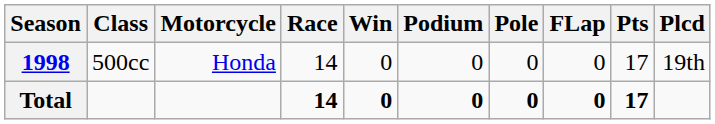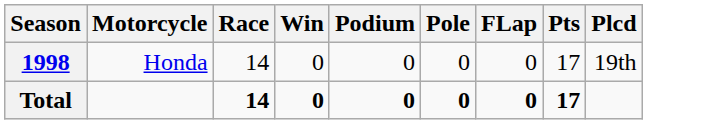 <table class="wikitable" style=text-align:right>
 <tr>
 <th>Season</th>
-<th>Class</th>
 <th>Motorcycle</th>
 <th>Race</th>
 <th>Win</th>
 <th>Podium</th>
 <th>Pole</th>
 <th>FLap</th>
 <th>Pts</th>
 <th>Plcd</th>
 </tr>
 <tr>
 <th><a href='#'>1998</a></th>
-<td>500cc</td>
 <td><a href='#'>Honda</a></td>
 <td>14</td>
 <td>0</td>
 <td>0</td>
 <td>0</td>
 <td>0</td>
 <td>17</td>
 <td>19th</td>
 </tr>
 <tr>
 <th>Total</th>
 <td></td>
-<td></td>
 <td><strong>14</strong></td>
 <td><strong>0</strong></td>
 <td><strong>0</strong></td>
 <td><strong>0</strong></td>
 <td><strong>0</strong></td>
 <td><strong>17</strong></td>
 <td></td>
 </tr>
 </table>
